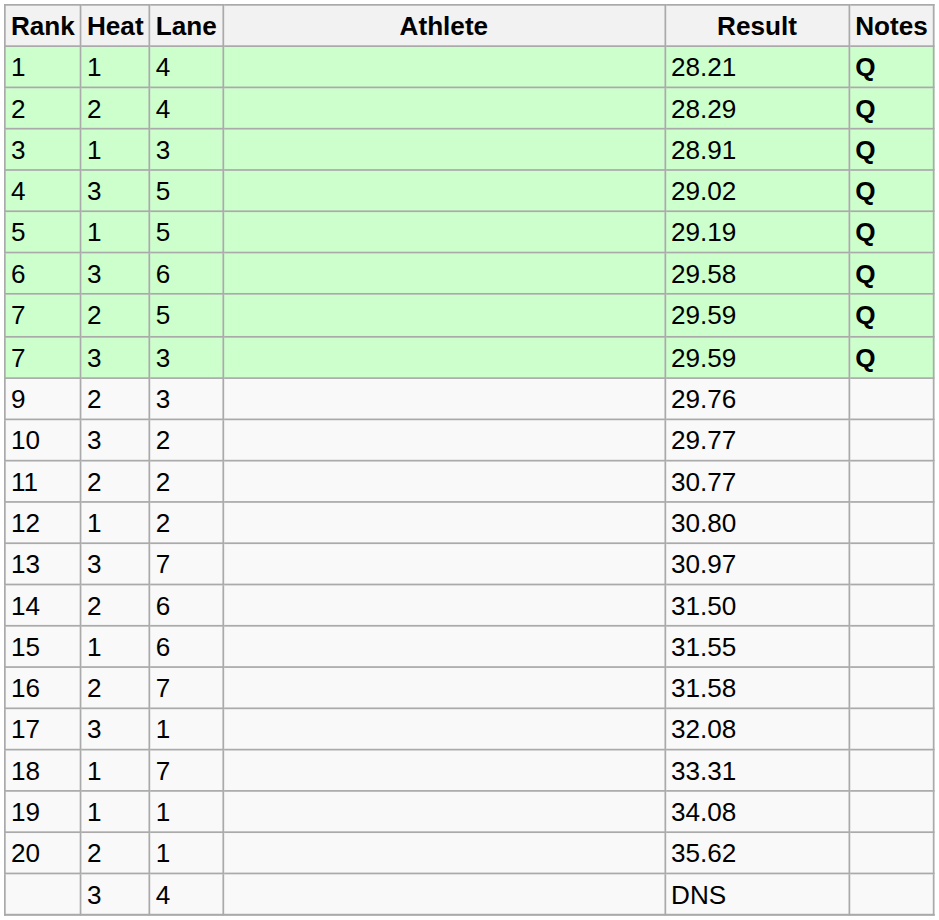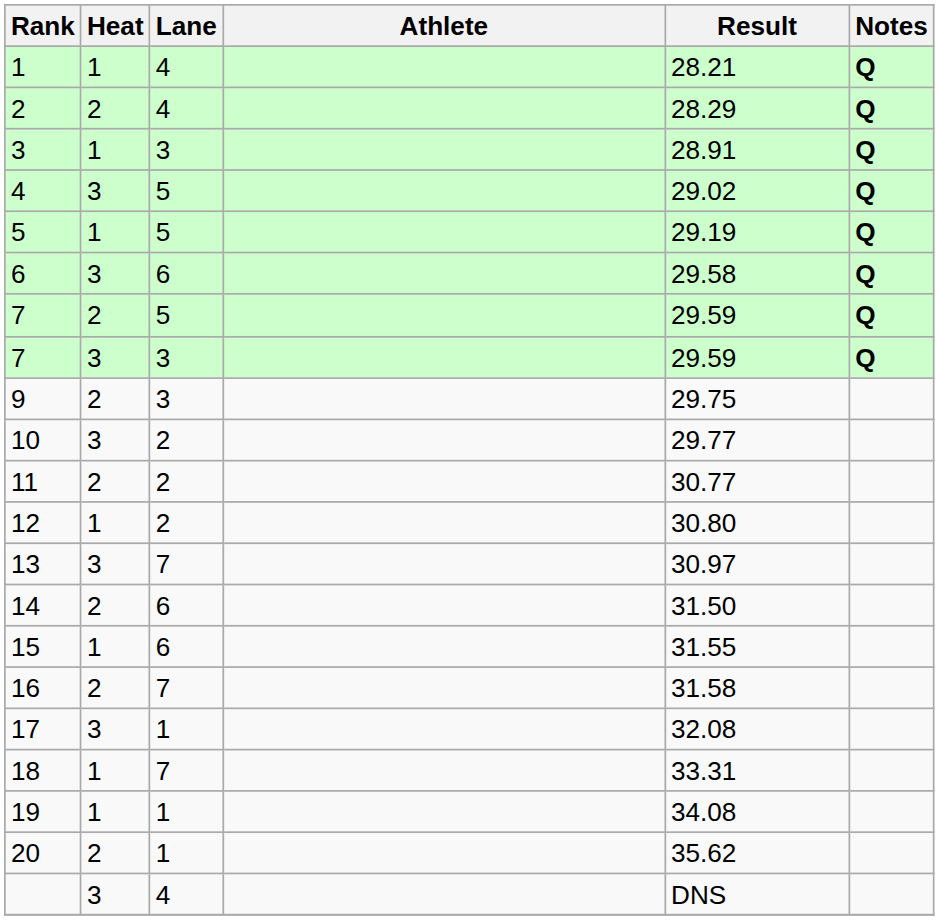 <table class="wikitable" style="font-size:95%" style="width:35em;" style="text-align:center">
 <tr>
 <th>Rank</th>
 <th>Heat</th>
 <th>Lane</th>
 <th width=250>Athlete</th>
 <th width=100>Result</th>
 <th>Notes</th>
 </tr>
 <tr bgcolor=ccffcc>
 <td>1</td>
 <td>1</td>
 <td>4</td>
 <td align=left></td>
 <td>28.21</td>
 <td><strong>Q</strong></td>
 </tr>
 <tr bgcolor=ccffcc>
 <td>2</td>
 <td>2</td>
 <td>4</td>
 <td align=left></td>
 <td>28.29</td>
 <td><strong>Q</strong></td>
 </tr>
 <tr bgcolor=ccffcc>
 <td>3</td>
 <td>1</td>
 <td>3</td>
 <td align=left></td>
 <td>28.91</td>
 <td><strong>Q</strong></td>
 </tr>
 <tr bgcolor=ccffcc>
 <td>4</td>
 <td>3</td>
 <td>5</td>
 <td align=left></td>
 <td>29.02</td>
 <td><strong>Q</strong></td>
 </tr>
 <tr bgcolor=ccffcc>
 <td>5</td>
 <td>1</td>
 <td>5</td>
 <td align=left></td>
 <td>29.19</td>
 <td><strong>Q</strong></td>
 </tr>
 <tr bgcolor=ccffcc>
 <td>6</td>
 <td>3</td>
 <td>6</td>
 <td align=left></td>
 <td>29.58</td>
 <td><strong>Q</strong></td>
 </tr>
 <tr bgcolor=ccffcc>
 <td>7</td>
 <td>2</td>
 <td>5</td>
 <td align=left></td>
 <td>29.59</td>
 <td><strong>Q</strong></td>
 </tr>
 <tr bgcolor=ccffcc>
 <td>7</td>
 <td>3</td>
 <td>3</td>
 <td align=left></td>
 <td>29.59</td>
 <td><strong>Q</strong></td>
 </tr>
 <tr>
 <td>9</td>
 <td>2</td>
 <td>3</td>
 <td align=left></td>
-<td>29.76</td>
+<td>29.75</td>
 <td></td>
 </tr>
 <tr>
 <td>10</td>
 <td>3</td>
 <td>2</td>
 <td align=left></td>
 <td>29.77</td>
 <td></td>
 </tr>
 <tr>
 <td>11</td>
 <td>2</td>
 <td>2</td>
 <td align=left></td>
 <td>30.77</td>
 <td></td>
 </tr>
 <tr>
 <td>12</td>
 <td>1</td>
 <td>2</td>
 <td align=left></td>
 <td>30.80</td>
 <td></td>
 </tr>
 <tr>
 <td>13</td>
 <td>3</td>
 <td>7</td>
 <td align=left></td>
 <td>30.97</td>
 <td></td>
 </tr>
 <tr>
 <td>14</td>
 <td>2</td>
 <td>6</td>
 <td align=left></td>
 <td>31.50</td>
 <td></td>
 </tr>
 <tr>
 <td>15</td>
 <td>1</td>
 <td>6</td>
 <td align=left></td>
 <td>31.55</td>
 <td></td>
 </tr>
 <tr>
 <td>16</td>
 <td>2</td>
 <td>7</td>
 <td align=left></td>
 <td>31.58</td>
 <td></td>
 </tr>
 <tr>
 <td>17</td>
 <td>3</td>
 <td>1</td>
 <td align=left></td>
 <td>32.08</td>
 <td></td>
 </tr>
 <tr>
 <td>18</td>
 <td>1</td>
 <td>7</td>
 <td align=left></td>
 <td>33.31</td>
 <td></td>
 </tr>
 <tr>
 <td>19</td>
 <td>1</td>
 <td>1</td>
 <td align=left></td>
 <td>34.08</td>
 <td></td>
 </tr>
 <tr>
 <td>20</td>
 <td>2</td>
 <td>1</td>
 <td align=left></td>
 <td>35.62</td>
 <td></td>
 </tr>
 <tr>
 <td></td>
 <td>3</td>
 <td>4</td>
 <td align=left></td>
 <td>DNS</td>
 <td></td>
 </tr>
 <tr>
 </tr>
 </table>
